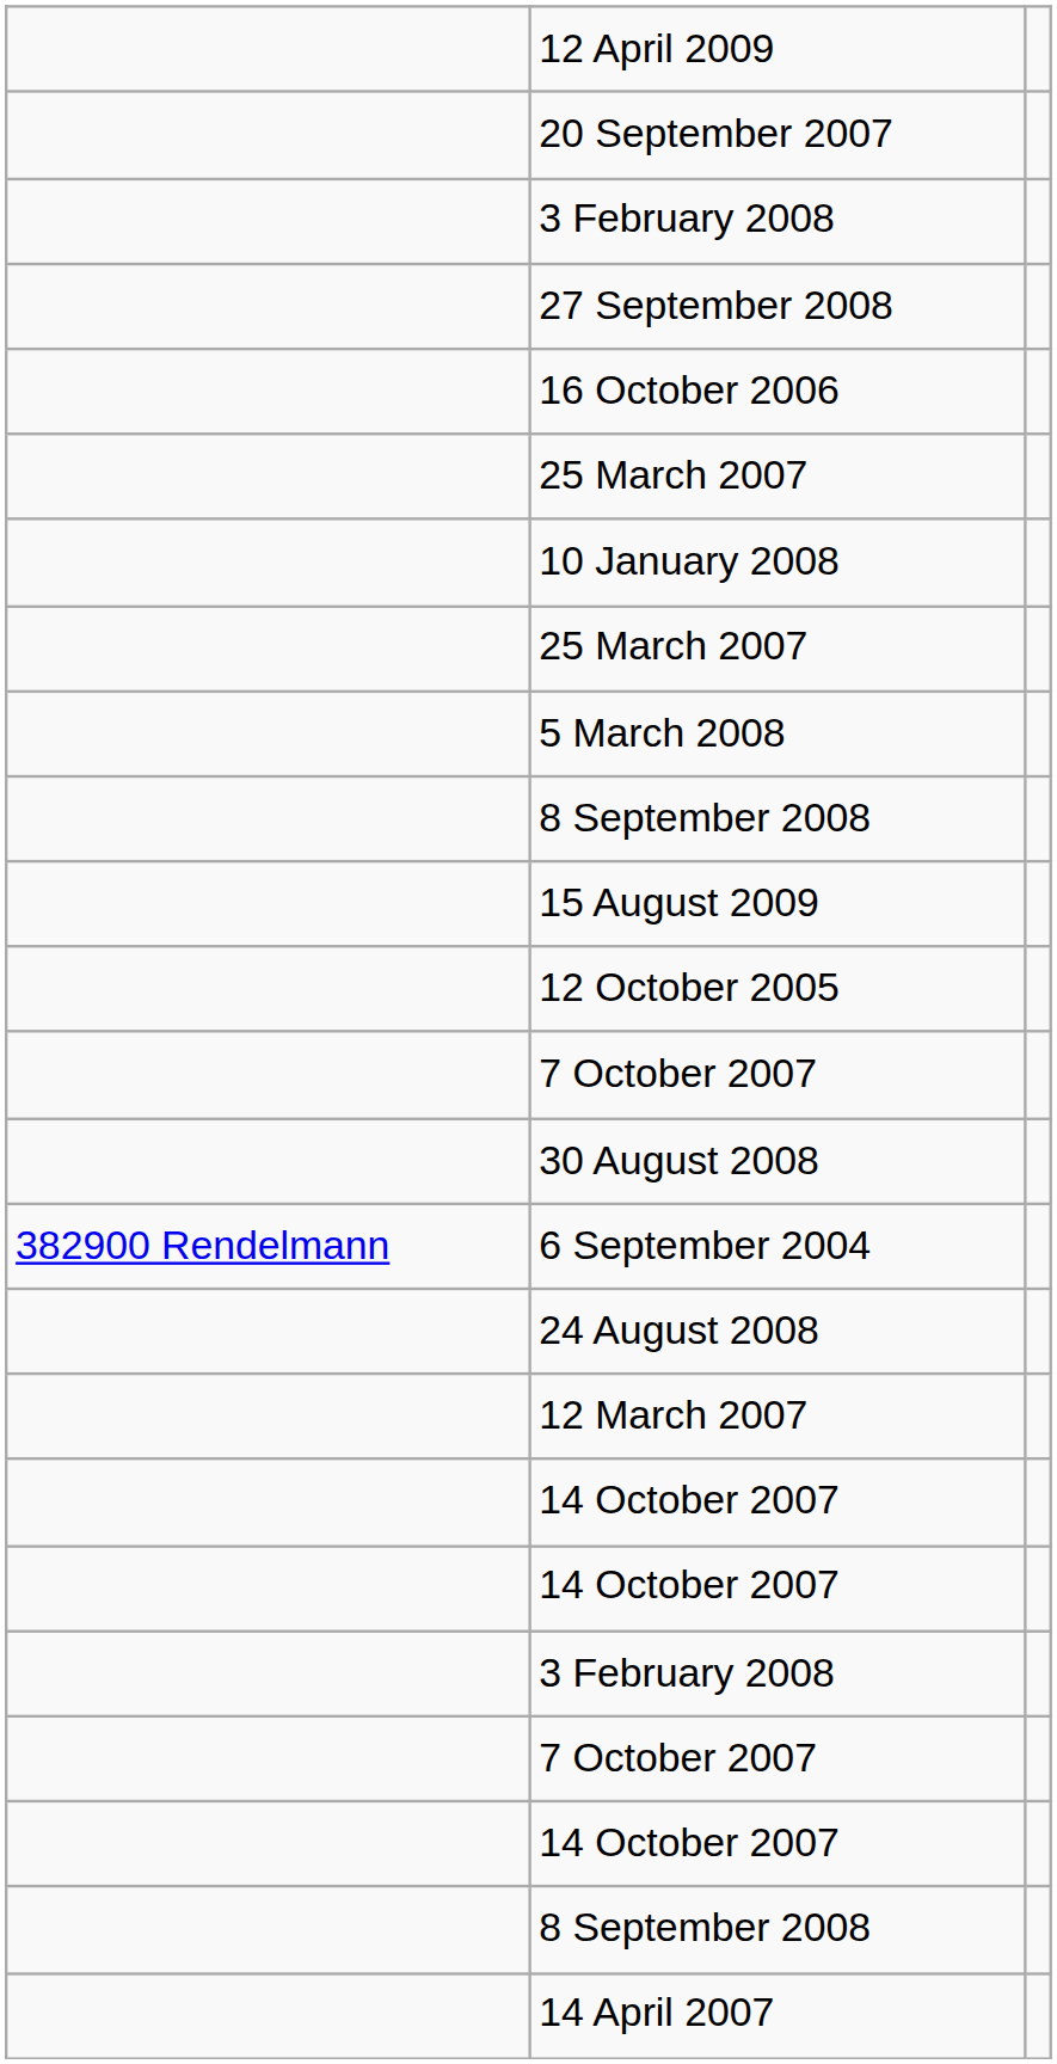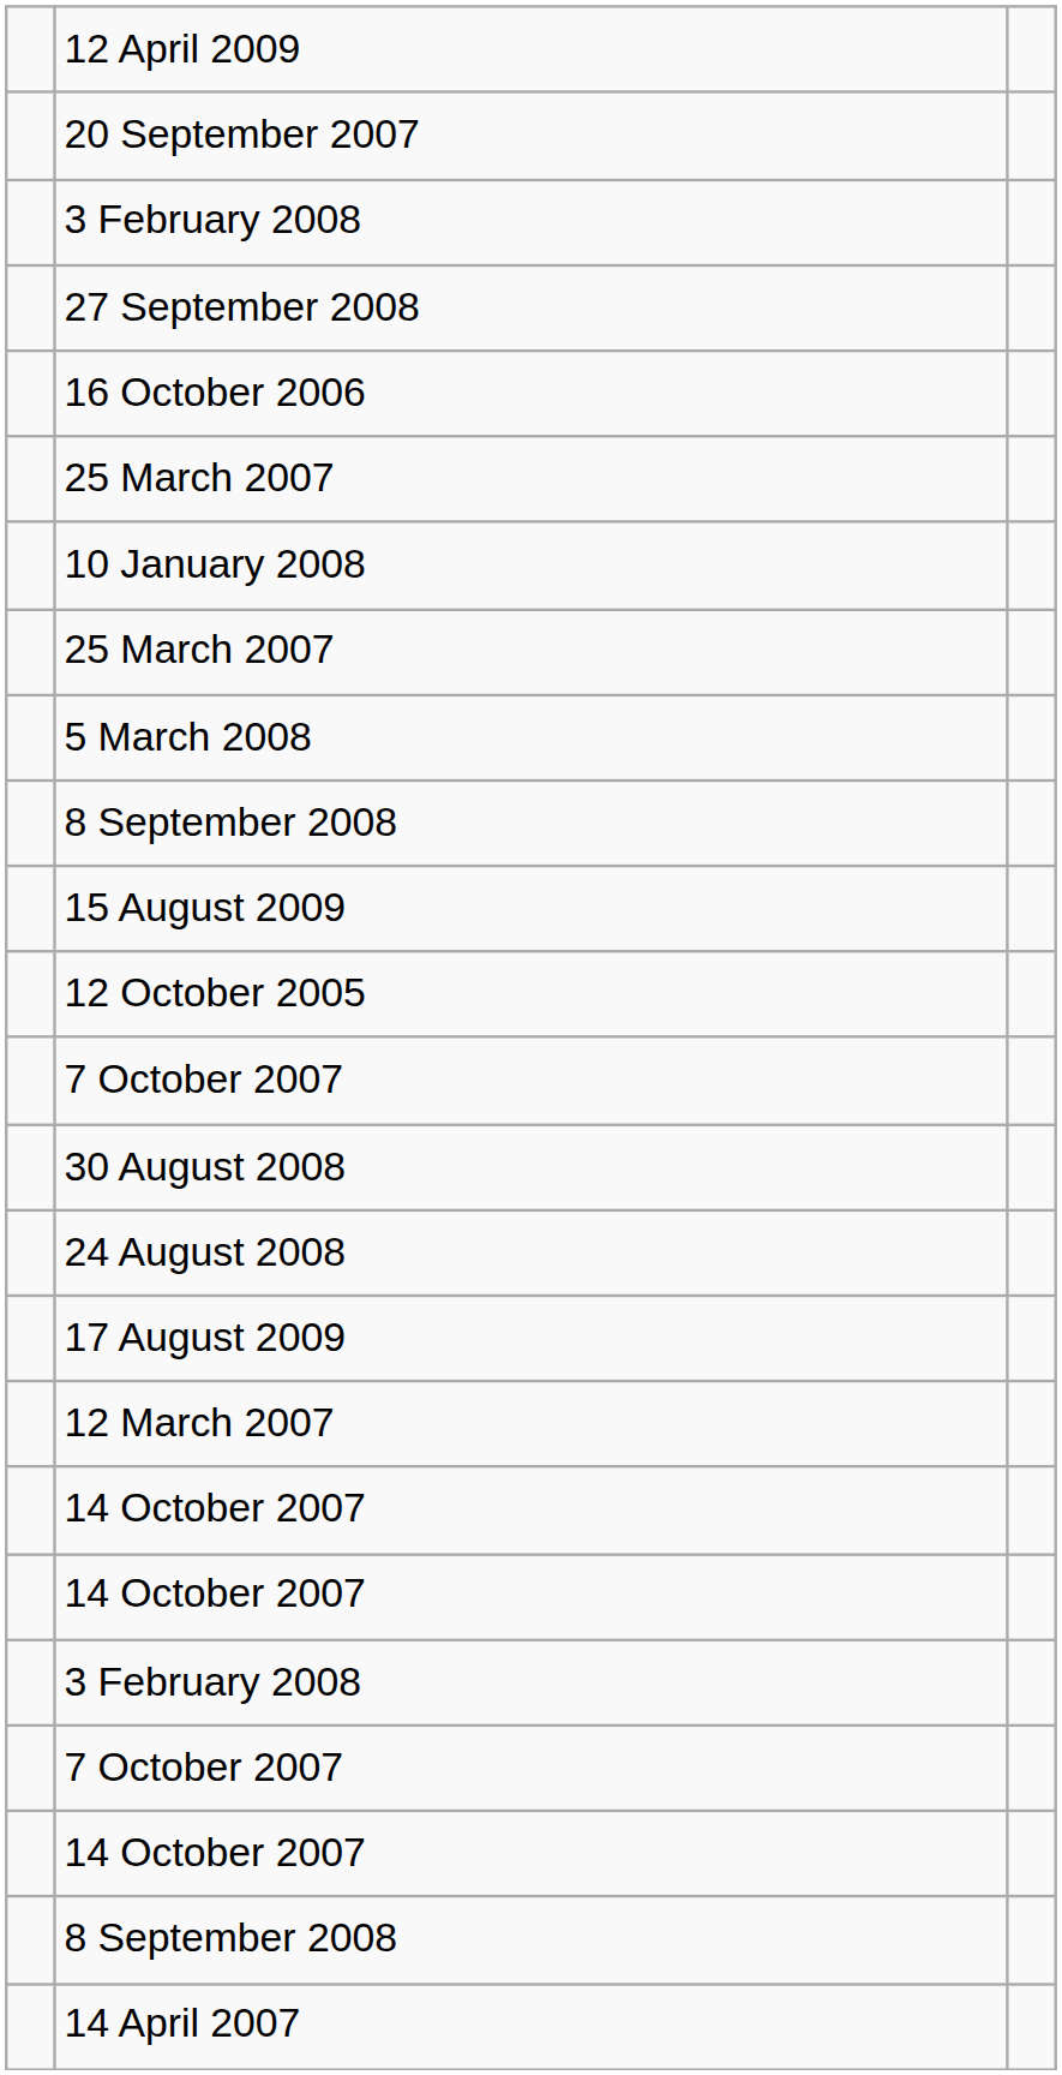 <table class="wikitable" style="font-size: 89%; float: left; width: 26em; margin-right: 1em; line-height: 1.65em">
 <tr>
 <td></td>
 <td>12 April 2009</td>
 <td></td>
 </tr>
 <tr>
 <td></td>
 <td>20 September 2007</td>
 <td></td>
 </tr>
 <tr>
 <td></td>
 <td>3 February 2008</td>
 <td></td>
 </tr>
 <tr>
 <td></td>
 <td>27 September 2008</td>
 <td></td>
 </tr>
 <tr>
 <td></td>
 <td>16 October 2006</td>
 <td></td>
 </tr>
 <tr>
 <td></td>
 <td>25 March 2007</td>
 <td></td>
 </tr>
 <tr>
 <td></td>
 <td>10 January 2008</td>
 <td></td>
 </tr>
 <tr>
 <td></td>
 <td>25 March 2007</td>
 <td></td>
 </tr>
 <tr>
 <td></td>
 <td>5 March 2008</td>
 <td></td>
 </tr>
 <tr>
 <td></td>
 <td>8 September 2008</td>
 <td></td>
 </tr>
 <tr>
 <td></td>
 <td>15 August 2009</td>
 <td></td>
 </tr>
 <tr>
 <td></td>
 <td>12 October 2005</td>
 <td></td>
 </tr>
 <tr>
 <td></td>
 <td>7 October 2007</td>
 <td></td>
 </tr>
 <tr>
 <td></td>
 <td>30 August 2008</td>
 <td></td>
 </tr>
 <tr>
-<td><a href='#'>382900 Rendelmann</a></td>
-<td>6 September 2004</td>
+<td></td>
+<td>24 August 2008</td>
 <td></td>
 </tr>
 <tr>
 <td></td>
-<td>24 August 2008</td>
+<td>17 August 2009</td>
 <td></td>
 </tr>
 <tr>
 <td></td>
 <td>12 March 2007</td>
 <td></td>
 </tr>
 <tr>
 <td></td>
 <td>14 October 2007</td>
 <td></td>
 </tr>
 <tr>
 <td></td>
 <td>14 October 2007</td>
 <td></td>
 </tr>
 <tr>
 <td></td>
 <td>3 February 2008</td>
 <td></td>
 </tr>
 <tr>
 <td></td>
 <td>7 October 2007</td>
 <td></td>
 </tr>
 <tr>
 <td></td>
 <td>14 October 2007</td>
 <td></td>
 </tr>
 <tr>
 <td></td>
 <td>8 September 2008</td>
 <td></td>
 </tr>
 <tr>
 <td></td>
 <td>14 April 2007</td>
 <td></td>
 </tr>
 </table>
